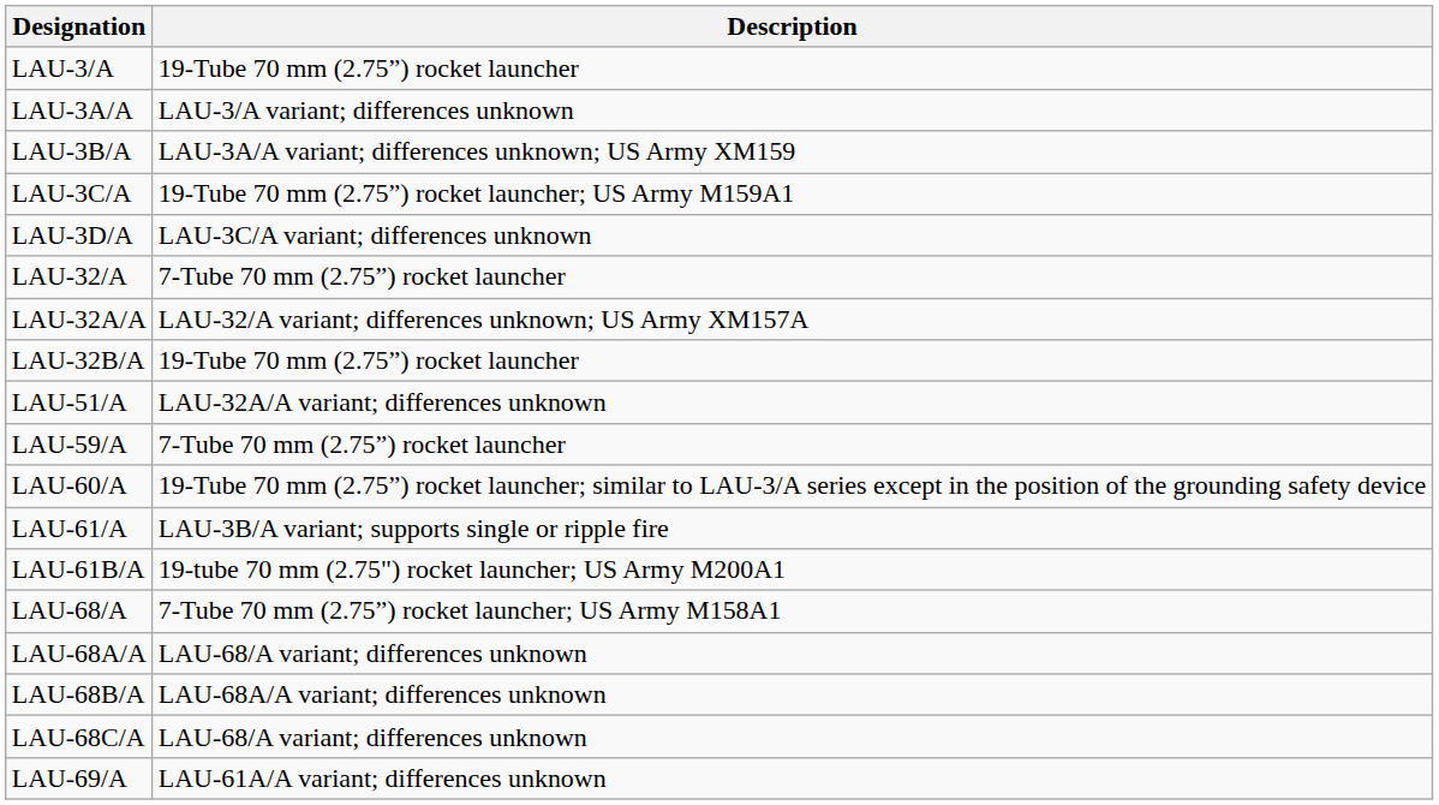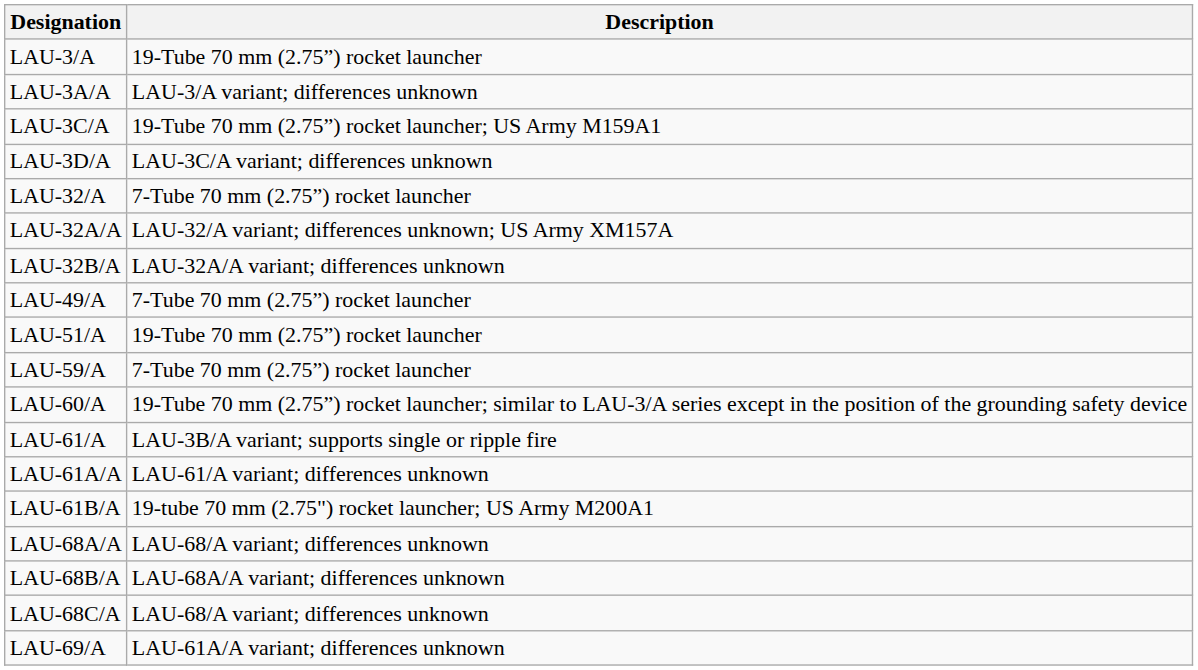 <table class="wikitable">
 <tr>
 <th>Designation</th>
 <th>Description</th>
 </tr>
 <tr>
 <td>LAU-3/A</td>
 <td>19-Tube 70 mm (2.75”) rocket launcher</td>
 </tr>
 <tr>
 <td>LAU-3A/A</td>
 <td>LAU-3/A variant; differences unknown</td>
-</tr>
-<tr>
-<td>LAU-3B/A</td>
-<td>LAU-3A/A variant; differences unknown; US Army XM159</td>
 </tr>
 <tr>
 <td>LAU-3C/A</td>
 <td>19-Tube 70 mm (2.75”) rocket launcher; US Army M159A1</td>
 </tr>
 <tr>
 <td>LAU-3D/A</td>
 <td>LAU-3C/A variant; differences unknown</td>
 </tr>
 <tr>
 <td>LAU-32/A</td>
 <td>7-Tube 70 mm (2.75”) rocket launcher</td>
 </tr>
 <tr>
 <td>LAU-32A/A</td>
 <td>LAU-32/A variant; differences unknown; US Army XM157A</td>
 </tr>
 <tr>
 <td>LAU-32B/A</td>
-<td>19-Tube 70 mm (2.75”) rocket launcher</td>
+<td>LAU-32A/A variant; differences unknown</td>
+</tr>
+<tr>
+<td>LAU-49/A</td>
+<td>7-Tube 70 mm (2.75”) rocket launcher</td>
 </tr>
 <tr>
 <td>LAU-51/A</td>
-<td>LAU-32A/A variant; differences unknown</td>
+<td>19-Tube 70 mm (2.75”) rocket launcher</td>
 </tr>
 <tr>
 <td>LAU-59/A</td>
 <td>7-Tube 70 mm (2.75”) rocket launcher</td>
 </tr>
 <tr>
 <td>LAU-60/A</td>
 <td>19-Tube 70 mm (2.75”) rocket launcher; similar to LAU-3/A series except in the position of the grounding safety device</td>
 </tr>
 <tr>
 <td>LAU-61/A</td>
 <td>LAU-3B/A variant; supports single or ripple fire</td>
 </tr>
 <tr>
+<td>LAU-61A/A</td>
+<td>LAU-61/A variant; differences unknown</td>
+</tr>
+<tr>
 <td>LAU-61B/A</td>
 <td>19-tube 70 mm (2.75") rocket launcher; US Army M200A1</td>
-</tr>
-<tr>
-<td>LAU-68/A</td>
-<td>7-Tube 70 mm (2.75”) rocket launcher; US Army M158A1</td>
 </tr>
 <tr>
 <td>LAU-68A/A</td>
 <td>LAU-68/A variant; differences unknown</td>
 </tr>
 <tr>
 <td>LAU-68B/A</td>
 <td>LAU-68A/A variant; differences unknown</td>
 </tr>
 <tr>
 <td>LAU-68C/A</td>
 <td>LAU-68/A variant; differences unknown</td>
 </tr>
 <tr>
 <td>LAU-69/A</td>
 <td>LAU-61A/A variant; differences unknown</td>
 </tr>
 </table>
